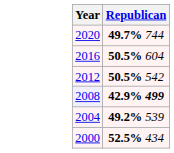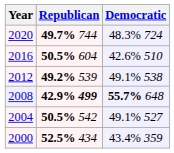 <table class="wikitable"  style="float:right; font-size:90%;">
 <tr style="background:lightgrey;">
 <th>Year</th>
 <th><a href='#'>Republican</a></th>
+<th><a href='#'>Democratic</a></th>
 </tr>
 <tr>
 <td style="text-align:center; background:#fff3f3;"><a href='#'>2020</a></td>
 <td style="text-align:center; background:#fff3f3;"><strong>49.7%</strong> <em>744</em></td>
+<td style="text-align:center; background:#f0f0ff;">48.3% <em>724</em></td>
 </tr>
 <tr>
 <td style="text-align:center; background:#fff3f3;"><a href='#'>2016</a></td>
 <td style="text-align:center; background:#fff3f3;"><strong>50.5%</strong> <em>604</em></td>
+<td style="text-align:center; background:#f0f0ff;">42.6% <em>510</em></td>
 </tr>
 <tr>
 <td style="text-align:center; background:#fff3f3;"><a href='#'>2012</a></td>
-<td style="text-align:center; background:#fff3f3;"><strong>50.5%</strong> <em>542</em></td>
+<td style="text-align:center; background:#fff3f3;"><strong>49.2%</strong> <em>539</em></td>
+<td style="text-align:center; background:#f0f0ff;">49.1% <em>538</em></td>
 </tr>
 <tr>
 <td style="text-align:center; background:#f0f0ff;"><a href='#'>2008</a></td>
 <td style="text-align:center; background:#fff3f3;"><strong>42.9% <em>499</em></strong></td>
+<td style="text-align:center; background:#f0f0ff;"><strong>55.7%</strong> <em>648</em></td>
 </tr>
 <tr>
 <td style="text-align:center; background:#fff3f3;"><a href='#'>2004</a></td>
-<td style="text-align:center; background:#fff3f3;"><strong>49.2%</strong> <em>539</em></td>
+<td style="text-align:center; background:#fff3f3;"><strong>50.5%</strong> <em>542</em></td>
+<td style="text-align:center; background:#f0f0ff;">49.1% <em>527</em></td>
 </tr>
 <tr>
 <td style="text-align:center; background:#fff3f3;"><a href='#'>2000</a></td>
 <td style="text-align:center; background:#fff3f3;"><strong>52.5%</strong> <em>434</em></td>
+<td style="text-align:center; background:#f0f0ff;">43.4% <em>359</em></td>
 </tr>
 </table>
